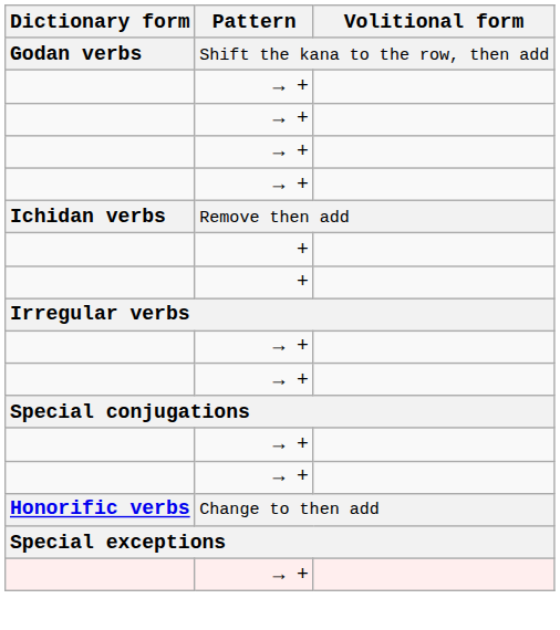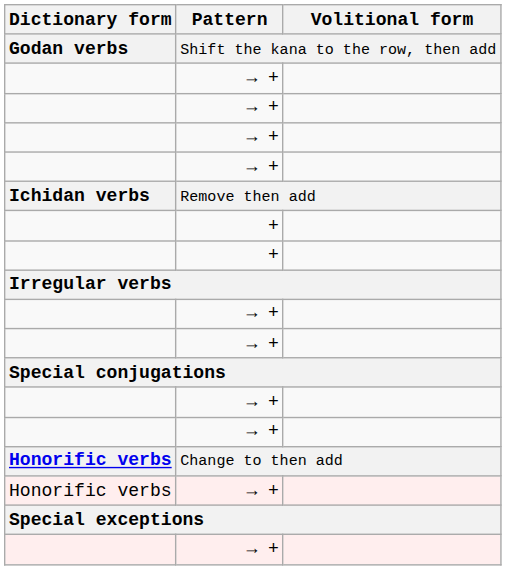 <table class="wikitable">
 <tr>
 <th>Dictionary form</th>
 <th>Pattern </th>
 <th>Volitional form</th>
 </tr>
 <tr>
 <th style="text-align:left;">Godan verbs</th>
 <th style="text-align:left;font-weight:normal;" colspan="2"><small>Shift the  kana to the  row, then add </small></th>
 </tr>
 <tr>
 <td></td>
 <td style="text-align:right;"><strong></strong> → <strong></strong> + <strong></strong></td>
 <td></td>
 </tr>
 <tr>
 <td></td>
 <td style="text-align:right;"><strong></strong> → <strong></strong> + <strong></strong></td>
 <td></td>
 </tr>
 <tr>
 <td></td>
 <td style="text-align:right;"><strong></strong> → <strong></strong> + <strong></strong></td>
 <td></td>
 </tr>
 <tr>
 <td></td>
 <td style="text-align:right;"><strong></strong> → <strong></strong> + <strong></strong></td>
 <td></td>
 </tr>
 <tr>
 <th style="text-align:left;">Ichidan verbs</th>
 <th style="text-align:left;font-weight:normal;" colspan="2"><small>Remove  then add </small></th>
 </tr>
 <tr>
 <td></td>
 <td style="text-align:right;"><strong></strong> + <strong></strong></td>
 <td></td>
 </tr>
 <tr>
 <td></td>
 <td style="text-align:right;"><strong></strong> + <strong></strong></td>
 <td></td>
 </tr>
 <tr>
 <th style="text-align:left;" colspan="3">Irregular verbs</th>
 </tr>
 <tr>
 <td></td>
 <td style="text-align:right;"><strong></strong> → <strong></strong> + <strong></strong></td>
 <td></td>
 </tr>
 <tr>
 <td></td>
 <td style="text-align:right;"><strong></strong> → <strong></strong> + <strong></strong></td>
 <td></td>
 </tr>
 <tr>
 <th style="text-align:left;" colspan="3">Special conjugations</th>
 </tr>
 <tr>
 <td></td>
 <td style="text-align:right;"><strong></strong> → <strong></strong> + <strong></strong></td>
 <td></td>
 </tr>
 <tr>
 <td></td>
 <td style="text-align:right;"><strong></strong> → <strong></strong> + <strong></strong></td>
 <td></td>
 </tr>
 <tr>
 <th style="text-align:left;"><a href='#'>Honorific verbs</a></th>
 <th style="text-align:left;font-weight:normal;" colspan="2"><small>Change  to  then add </small></th>
 </tr>
 <tr>
+<td style="background-color:#fee;">Honorific verbs </td>
+<td style="text-align:right;background-color:#fee;"><strong></strong> → <strong></strong> + <strong></strong></td>
+<td style="background-color:#fee;"></td>
+</tr>
+<tr>
 <th style="text-align:left;" colspan="3">Special exceptions</th>
 </tr>
 <tr>
 <td style="background-color:#fee;"> </td>
 <td style="text-align:right;background-color:#fee;"><strong></strong> → <strong></strong> + <strong></strong></td>
 <td style="background-color:#fee;"></td>
 </tr>
 </table>
